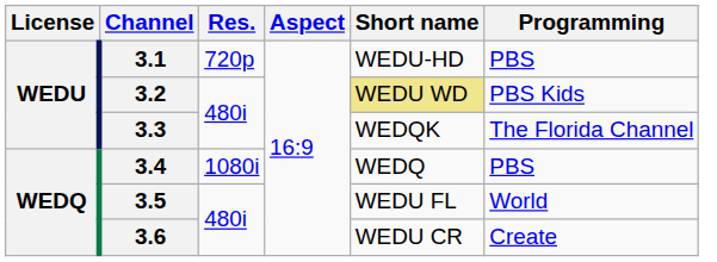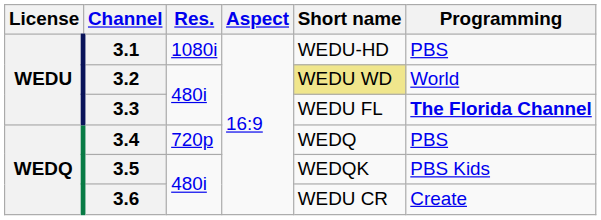 <table class="wikitable">
 <tr>
 <th scope = "col">License</th>
 <th scope = "col"><a href='#'>Channel</a></th>
 <th scope = "col"><a href='#'>Res.</a></th>
 <th scope = "col"><a href='#'>Aspect</a></th>
 <th scope = "col">Short name</th>
 <th scope = "col">Programming</th>
 </tr>
 <tr>
 <th rowspan = "3" scope = "row" style="border-right: 4px solid #0a145a;">WEDU</th>
 <th scope = "row">3.1</th>
-<td><a href='#'>720p</a></td>
+<td><a href='#'>1080i</a></td>
 <td rowspan="6"><a href='#'>16:9</a></td>
 <td>WEDU-HD</td>
 <td><a href='#'>PBS</a></td>
 </tr>
 <tr>
 <th scope = "row">3.2</th>
 <td rowspan="2"><a href='#'>480i</a></td>
 <td style="background: khaki;">WEDU WD</td>
-<td><a href='#'>PBS Kids</a></td>
+<td><a href='#'>World</a></td>
 </tr>
 <tr>
 <th scope = "row">3.3</th>
-<td>WEDQK</td>
-<td><a href='#'>The Florida Channel</a></td>
+<td>WEDU FL</td>
+<td><strong><a href='#'>The Florida Channel</a></strong></td>
 </tr>
 <tr>
 <th rowspan = "3" scope = "row" style="border-right: 4px solid #087b45;">WEDQ</th>
 <th scope = "row">3.4</th>
-<td><a href='#'>1080i</a></td>
+<td><a href='#'>720p</a></td>
 <td>WEDQ</td>
 <td><a href='#'>PBS</a></td>
 </tr>
 <tr>
 <th scope = "row">3.5</th>
 <td rowspan="2"><a href='#'>480i</a></td>
-<td>WEDU FL</td>
-<td><a href='#'>World</a></td>
+<td>WEDQK</td>
+<td><a href='#'>PBS Kids</a></td>
 </tr>
 <tr>
 <th scope = "row">3.6</th>
 <td>WEDU CR</td>
 <td><a href='#'>Create</a></td>
 </tr>
 </table>
